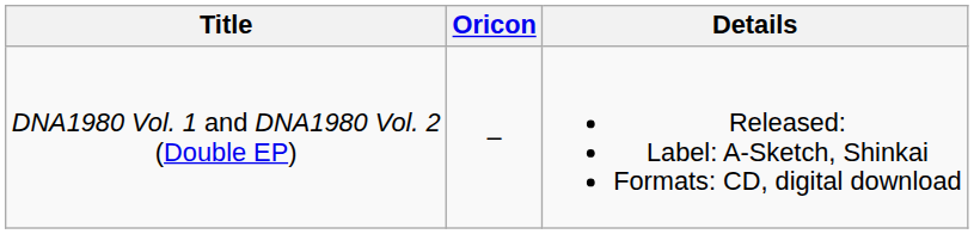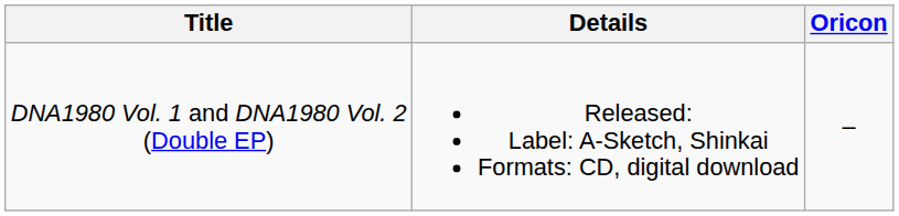 <table class="wikitable " style="text-align:center;">
 <tr>
 <th>Title</th>
+<th>Details</th>
 <th><a href='#'>Oricon</a></th>
-<th>Details</th>
 </tr>
 <tr>
 <td><em>DNA1980 Vol. 1</em> and <em>DNA1980 Vol. 2</em><br>(<a href='#'>Double EP</a>)</td>
+<td><br><ul><li>Released: </li><li>Label: A-Sketch, Shinkai</li><li>Formats: CD, digital download</li></ul></td>
 <td>–</td>
-<td><br><ul><li>Released: </li><li>Label: A-Sketch, Shinkai</li><li>Formats: CD, digital download</li></ul></td>
 </tr>
 </table>
